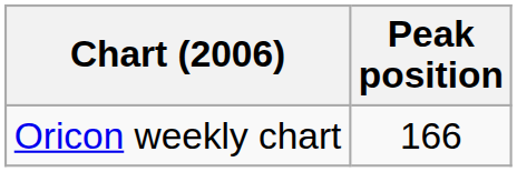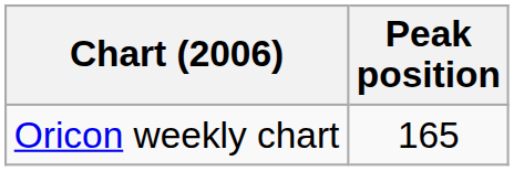 <table class="wikitable sortable">
 <tr>
 <th>Chart (2006)</th>
 <th>Peak<br>position</th>
 </tr>
 <tr>
 <td><a href='#'>Oricon</a> weekly chart</td>
-<td style="text-align:center;">166</td>
+<td style="text-align:center;">165</td>
 </tr>
 </table>
